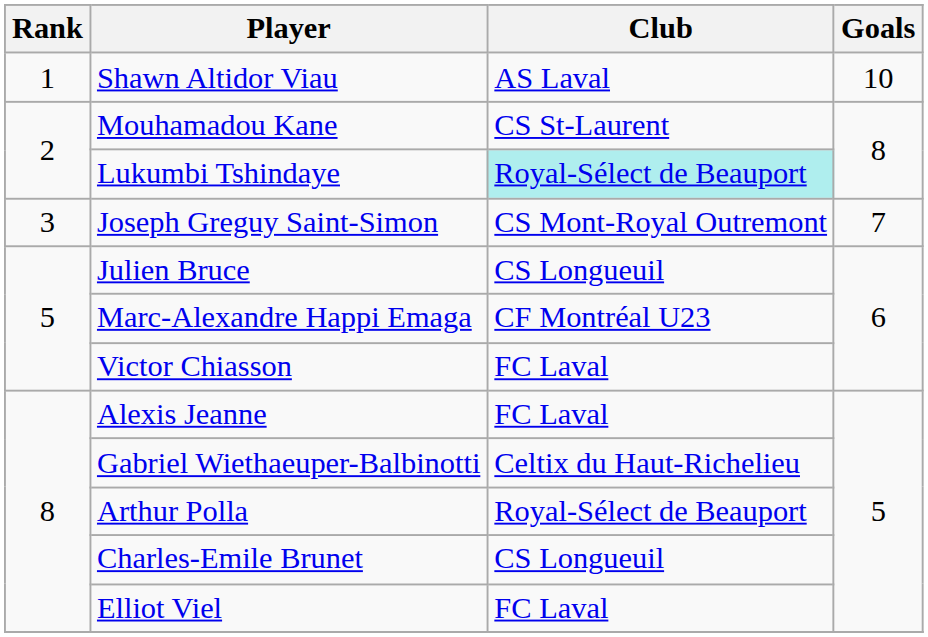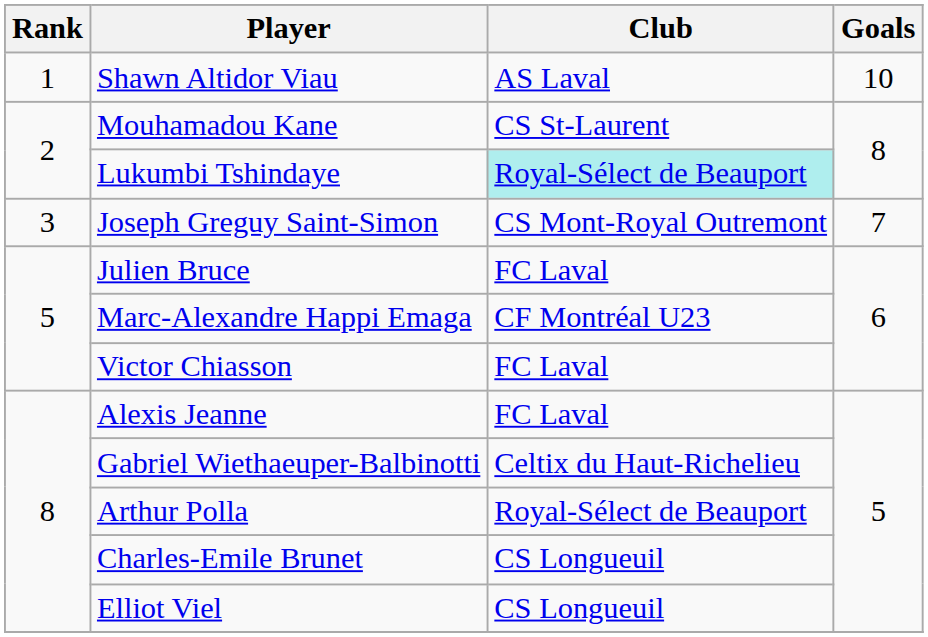 <table class="wikitable" style="text-align:center">
 <tr>
 <th>Rank</th>
 <th>Player</th>
 <th>Club</th>
 <th>Goals</th>
 </tr>
 <tr>
 <td>1</td>
 <td style="text-align:left"><a href='#'>Shawn Altidor Viau</a></td>
 <td style="text-align:left"><a href='#'>AS Laval</a></td>
 <td>10</td>
 </tr>
 <tr>
 <td rowspan=2>2</td>
 <td style="text-align:left"><a href='#'>Mouhamadou Kane</a></td>
 <td style="text-align:left"><a href='#'>CS St-Laurent</a></td>
 <td rowspan=2>8</td>
 </tr>
 <tr>
 <td style="text-align:left"><a href='#'>Lukumbi Tshindaye</a></td>
 <td style="background: paleturquoise; text-align:left"><a href='#'>Royal-Sélect de Beauport</a></td>
 </tr>
 <tr>
 <td>3</td>
 <td style="text-align:left"><a href='#'>Joseph Greguy Saint-Simon</a></td>
 <td style="text-align:left"><a href='#'>CS Mont-Royal Outremont</a></td>
 <td>7</td>
 </tr>
 <tr>
 <td rowspan="3">5</td>
 <td style="text-align:left"><a href='#'>Julien Bruce</a></td>
-<td style="text-align:left"><a href='#'>CS Longueuil</a></td>
+<td style="text-align:left"><a href='#'>FC Laval</a></td>
 <td rowspan="3">6</td>
 </tr>
 <tr>
 <td style="text-align:left"><a href='#'>Marc-Alexandre Happi Emaga</a></td>
 <td style="text-align:left"><a href='#'>CF Montréal U23</a></td>
 </tr>
 <tr>
 <td style="text-align:left"><a href='#'>Victor Chiasson</a></td>
 <td style="text-align:left"><a href='#'>FC Laval</a></td>
 </tr>
 <tr>
 <td rowspan="5">8</td>
 <td style="text-align:left"><a href='#'>Alexis Jeanne</a></td>
 <td style="text-align:left"><a href='#'>FC Laval</a></td>
 <td rowspan="5">5</td>
 </tr>
 <tr>
 <td style="text-align:left"><a href='#'>Gabriel Wiethaeuper-Balbinotti</a></td>
 <td style="text-align:left"><a href='#'>Celtix du Haut-Richelieu</a></td>
 </tr>
 <tr>
 <td style="text-align:left"><a href='#'>Arthur Polla</a></td>
 <td style="text-align:left"><a href='#'>Royal-Sélect de Beauport</a></td>
 </tr>
 <tr>
 <td style="text-align:left"><a href='#'>Charles-Emile Brunet</a></td>
 <td style="text-align:left"><a href='#'>CS Longueuil</a></td>
 </tr>
 <tr>
 <td style="text-align:left"><a href='#'>Elliot Viel</a></td>
-<td style="text-align:left"><a href='#'>FC Laval</a></td>
+<td style="text-align:left"><a href='#'>CS Longueuil</a></td>
 </tr>
 <tr>
 </tr>
 </table>
